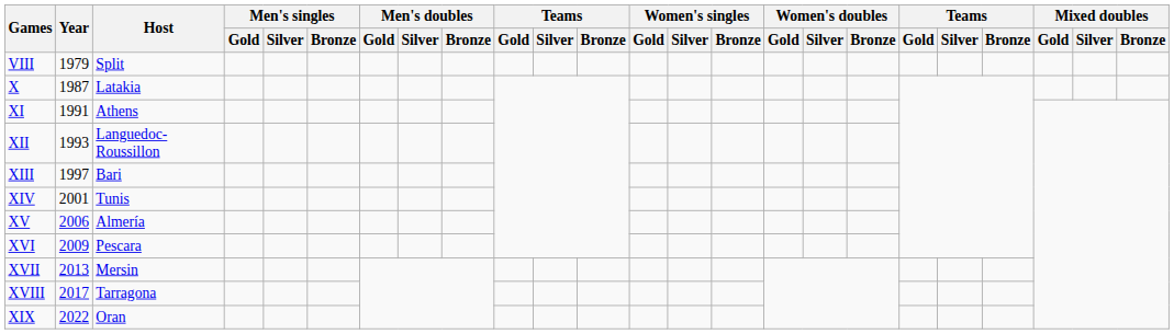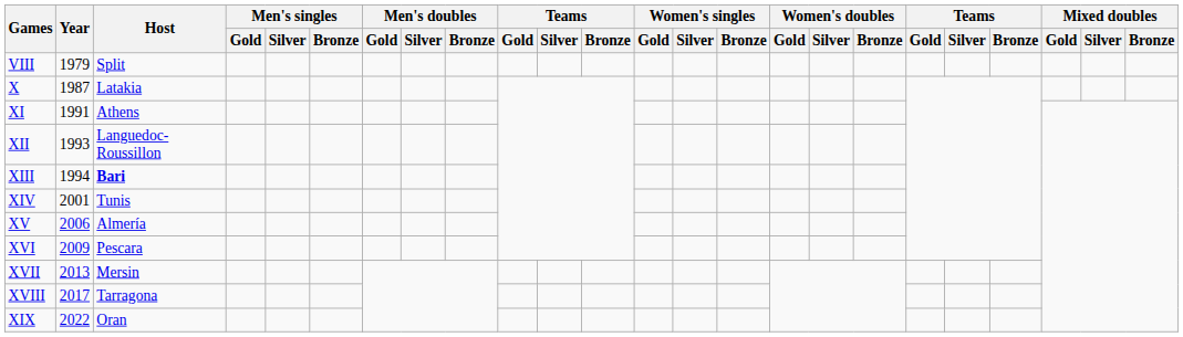 <table class="wikitable" style="font-size:100%;">
 <tr>
 <th rowspan="2" width="40">Games</th>
 <th rowspan="2" width="30">Year</th>
 <th rowspan="2" width="170">Host</th>
 <th colspan="3" width="180">Men's singles</th>
 <th colspan="3">Men's doubles</th>
 <th colspan="3">Teams</th>
 <th colspan="3">Women's singles</th>
 <th colspan="3">Women's doubles</th>
 <th colspan="3">Teams</th>
 <th colspan="3">Mixed doubles</th>
 </tr>
 <tr>
 <th>Gold</th>
 <th>Silver</th>
 <th>Bronze</th>
 <th>Gold</th>
 <th>Silver</th>
 <th>Bronze</th>
 <th>Gold</th>
 <th>Silver</th>
 <th>Bronze</th>
 <th>Gold</th>
 <th>Silver</th>
 <th>Bronze</th>
 <th>Gold</th>
 <th>Silver</th>
 <th>Bronze</th>
 <th>Gold</th>
 <th>Silver</th>
 <th>Bronze</th>
 <th>Gold</th>
 <th>Silver</th>
 <th>Bronze</th>
 </tr>
 <tr>
 <td><a href='#'>VIII</a></td>
 <td>1979</td>
 <td> <a href='#'>Split</a></td>
 <td></td>
 <td></td>
 <td></td>
 <td></td>
 <td></td>
 <td></td>
 <td></td>
 <td></td>
 <td></td>
 <td></td>
 <td></td>
 <td></td>
 <td></td>
 <td></td>
 <td></td>
 <td></td>
 <td></td>
 <td></td>
 <td></td>
 <td></td>
 <td></td>
 </tr>
 <tr>
 <td><a href='#'>X</a></td>
 <td>1987</td>
 <td> <a href='#'>Latakia</a></td>
 <td></td>
 <td></td>
 <td></td>
 <td></td>
 <td></td>
 <td></td>
 <td colspan="3" rowspan="7"></td>
 <td></td>
 <td></td>
 <td></td>
 <td></td>
 <td></td>
 <td></td>
 <td colspan="3" rowspan="7"></td>
 <td></td>
 <td></td>
 <td></td>
 </tr>
 <tr>
 <td><a href='#'>XI</a></td>
 <td>1991</td>
 <td> <a href='#'>Athens</a></td>
 <td></td>
 <td></td>
 <td></td>
 <td></td>
 <td></td>
 <td></td>
 <td></td>
 <td></td>
 <td></td>
 <td></td>
 <td></td>
 <td></td>
 <td colspan="3" rowspan="9"></td>
 </tr>
 <tr>
 <td><a href='#'>XII</a></td>
 <td>1993</td>
 <td> <a href='#'>Languedoc-Roussillon</a></td>
 <td></td>
 <td></td>
 <td></td>
 <td></td>
 <td></td>
 <td></td>
 <td></td>
 <td></td>
 <td></td>
 <td></td>
 <td></td>
 <td></td>
 </tr>
 <tr>
 <td><a href='#'>XIII</a></td>
-<td>1997</td>
-<td> <a href='#'>Bari</a></td>
+<td>1994</td>
+<td><strong> <a href='#'>Bari</a></strong></td>
 <td></td>
 <td></td>
 <td></td>
 <td></td>
 <td></td>
 <td></td>
 <td></td>
 <td></td>
 <td></td>
 <td></td>
 <td></td>
 <td></td>
 </tr>
 <tr>
 <td><a href='#'>XIV</a></td>
 <td>2001</td>
 <td> <a href='#'>Tunis</a></td>
 <td></td>
 <td></td>
 <td></td>
 <td></td>
 <td></td>
 <td></td>
 <td></td>
 <td></td>
 <td></td>
 <td></td>
 <td></td>
 <td></td>
 </tr>
 <tr>
 <td><a href='#'>XV</a></td>
 <td><a href='#'>2006</a></td>
 <td> <a href='#'>Almería</a></td>
 <td></td>
 <td></td>
 <td></td>
 <td></td>
 <td></td>
 <td></td>
 <td></td>
 <td></td>
 <td></td>
 <td></td>
 <td></td>
 <td></td>
 </tr>
 <tr>
 <td><a href='#'>XVI</a></td>
 <td><a href='#'>2009</a></td>
 <td> <a href='#'>Pescara</a></td>
 <td></td>
 <td></td>
 <td></td>
 <td></td>
 <td></td>
 <td></td>
 <td></td>
 <td></td>
 <td></td>
 <td></td>
 <td></td>
 <td></td>
 </tr>
 <tr>
 <td><a href='#'>XVII</a></td>
 <td><a href='#'>2013</a></td>
 <td> <a href='#'>Mersin</a></td>
 <td></td>
 <td></td>
 <td></td>
 <td colspan="3" rowspan="3"></td>
 <td></td>
 <td></td>
 <td></td>
 <td></td>
 <td></td>
 <td></td>
 <td colspan="3" rowspan="3"></td>
 <td></td>
 <td></td>
 <td></td>
 </tr>
 <tr>
 <td><a href='#'>XVIII</a></td>
 <td><a href='#'>2017</a></td>
 <td> <a href='#'>Tarragona</a></td>
 <td></td>
 <td></td>
 <td></td>
 <td></td>
 <td></td>
 <td></td>
 <td></td>
 <td></td>
 <td></td>
 <td></td>
 <td></td>
 <td></td>
 </tr>
 <tr>
 <td><a href='#'>XIX</a></td>
 <td><a href='#'>2022</a></td>
 <td> <a href='#'>Oran</a></td>
 <td></td>
 <td></td>
 <td></td>
 <td></td>
 <td></td>
 <td></td>
 <td></td>
 <td></td>
 <td></td>
 <td></td>
 <td></td>
 <td></td>
 </tr>
 </table>
